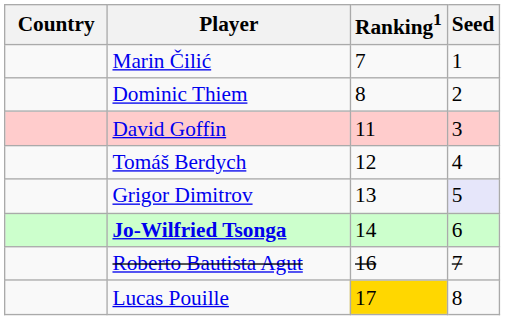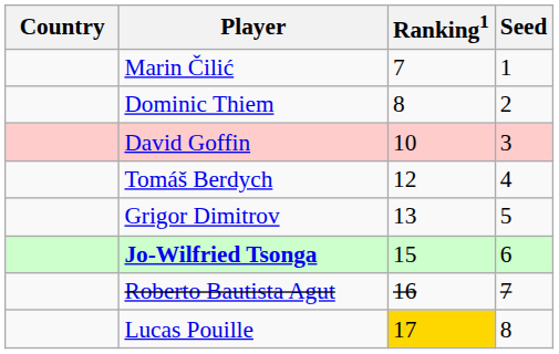 <table class="sortable wikitable">
 <tr>
 <th width="70">Country</th>
 <th width="175">Player</th>
 <th>Ranking<sup>1</sup></th>
 <th>Seed</th>
 </tr>
 <tr>
 <td></td>
 <td><a href='#'>Marin Čilić</a></td>
 <td>7</td>
 <td>1</td>
 </tr>
 <tr>
 <td></td>
 <td><a href='#'>Dominic Thiem</a></td>
 <td>8</td>
 <td>2</td>
 </tr>
 <tr style="background:#fcc;">
 <td></td>
 <td><a href='#'>David Goffin</a></td>
-<td>11</td>
+<td>10</td>
 <td>3</td>
 </tr>
 <tr>
 <td></td>
 <td><a href='#'>Tomáš Berdych</a></td>
 <td>12</td>
 <td>4</td>
 </tr>
 <tr>
 <td></td>
 <td><a href='#'>Grigor Dimitrov</a></td>
 <td>13</td>
-<td style="background: lavender;">5</td>
+<td>5</td>
 </tr>
 <tr style="background:#cfc;">
 <td></td>
 <td><strong><a href='#'>Jo-Wilfried Tsonga</a></strong></td>
-<td>14</td>
+<td>15</td>
 <td>6</td>
 </tr>
 <tr>
 <td><s></s></td>
 <td><s><a href='#'>Roberto Bautista Agut</a></s></td>
 <td><s>16</s></td>
 <td><s>7</s></td>
 </tr>
 <tr>
 <td></td>
 <td><a href='#'>Lucas Pouille</a></td>
 <td style="background: gold;">17</td>
 <td>8</td>
 </tr>
 </table>
